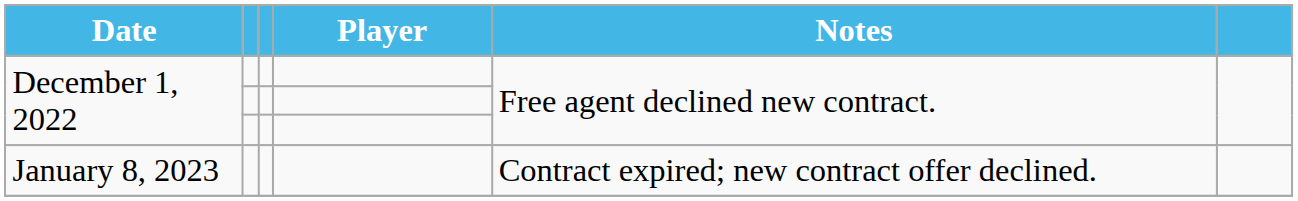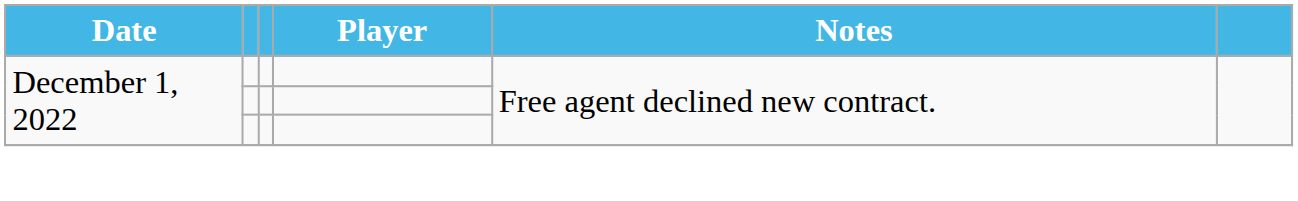 <table class="wikitable sortable">
 <tr>
 <th style="background:#42b7e6; color:#fff; width:110px;" data-sort-type="date" scope="col">Date</th>
 <th style="background:#42b7e6; color:#fff;" scope="col"></th>
 <th style="background:#42b7e6; color:#fff;" scope="col"></th>
 <th style="background:#42b7e6; color:#fff; width:100px;" scope="col">Player</th>
 <th style="background:#42b7e6; color:#fff; width:350px;" scope="col">Notes</th>
 <th style="background:#42b7e6; color:#fff; width:30px;" scope="col"></th>
 </tr>
 <tr>
 <td rowspan=3>December 1, 2022</td>
 <td></td>
 <td></td>
 <td></td>
 <td rowspan=3>Free agent declined new contract.</td>
 <td rowspan=3></td>
 </tr>
 <tr>
 <td></td>
 <td></td>
 <td></td>
 </tr>
 <tr>
 <td></td>
 <td></td>
 <td></td>
 </tr>
 <tr>
-<td>January 8, 2023</td>
-<td></td>
-<td></td>
-<td></td>
-<td>Contract expired; new contract offer declined.</td>
-<td></td>
-</tr>
-<tr>
 </tr>
 </table>
